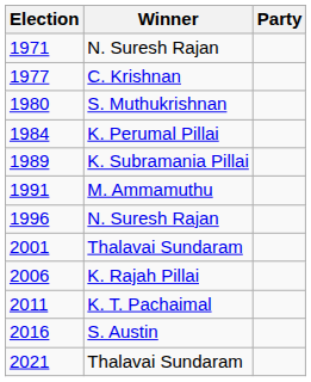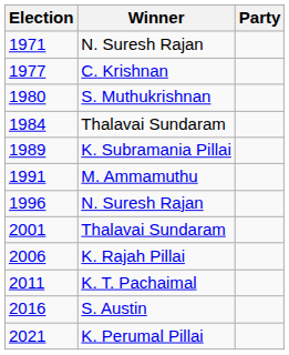 <table class="wikitable sortable">
 <tr>
 <th>Election</th>
 <th>Winner</th>
 <th colspan=2>Party</th>
 </tr>
 <tr>
 <td><a href='#'>1971</a></td>
 <td>N. Suresh Rajan</td>
 <td></td>
 </tr>
 <tr>
 <td><a href='#'>1977</a></td>
 <td><a href='#'>C. Krishnan</a></td>
 <td></td>
 </tr>
 <tr>
 <td><a href='#'>1980</a></td>
 <td><a href='#'>S. Muthukrishnan</a></td>
 <td></td>
 </tr>
 <tr>
 <td><a href='#'>1984</a></td>
-<td><a href='#'>K. Perumal Pillai</a></td>
+<td>Thalavai Sundaram</td>
 <td></td>
 </tr>
 <tr>
 <td><a href='#'>1989</a></td>
 <td><a href='#'>K. Subramania Pillai</a></td>
 <td></td>
 </tr>
 <tr>
 <td><a href='#'>1991</a></td>
 <td><a href='#'>M. Ammamuthu</a></td>
 <td></td>
 </tr>
 <tr>
 <td><a href='#'>1996</a></td>
 <td><a href='#'>N. Suresh Rajan</a></td>
 <td></td>
 </tr>
 <tr>
 <td><a href='#'>2001</a></td>
 <td><a href='#'>Thalavai Sundaram</a></td>
 <td></td>
 </tr>
 <tr>
 <td><a href='#'>2006</a></td>
 <td><a href='#'>K. Rajah Pillai</a></td>
 <td></td>
 </tr>
 <tr>
 <td><a href='#'>2011</a></td>
 <td><a href='#'>K. T. Pachaimal</a></td>
 <td></td>
 </tr>
 <tr>
 <td><a href='#'>2016</a></td>
 <td><a href='#'>S. Austin</a></td>
 <td></td>
 </tr>
 <tr>
 <td><a href='#'>2021</a></td>
-<td>Thalavai Sundaram</td>
+<td><a href='#'>K. Perumal Pillai</a></td>
 <td></td>
 </tr>
 </table>
